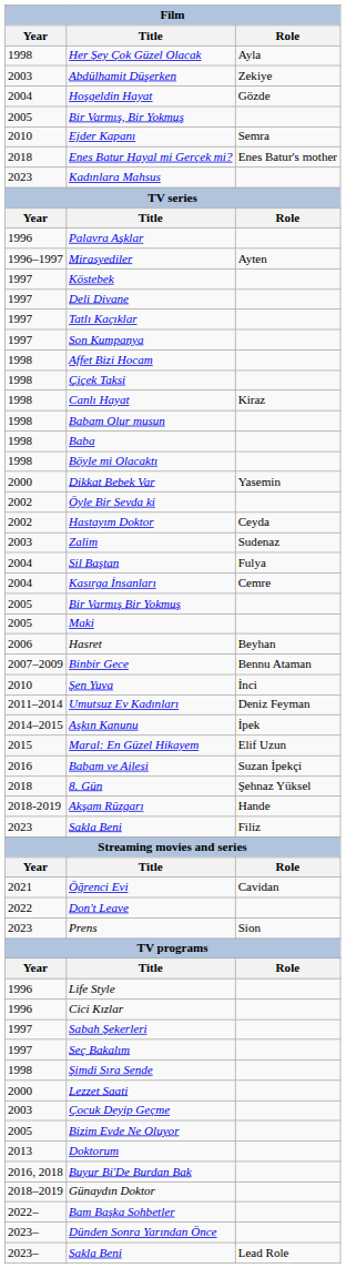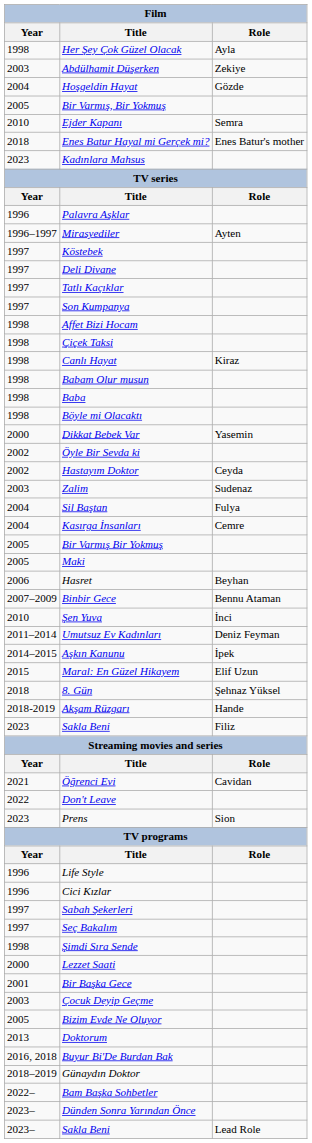 <table class="wikitable" style="font-size: 90%;">
 <tr>
 <th colspan="3" style="background: LightSteelBlue;">Film</th>
 </tr>
 <tr>
 <th>Year</th>
 <th>Title</th>
 <th>Role</th>
 </tr>
 <tr>
 <td>1998</td>
 <td><em><a href='#'>Her Şey Çok Güzel Olacak</a></em></td>
 <td>Ayla</td>
 </tr>
 <tr>
 <td>2003</td>
 <td><em><a href='#'>Abdülhamit Düşerken</a></em></td>
 <td>Zekiye</td>
 </tr>
 <tr>
 <td>2004</td>
 <td><em><a href='#'>Hoşgeldin Hayat</a></em></td>
 <td>Gözde</td>
 </tr>
 <tr>
 <td>2005</td>
 <td><em><a href='#'>Bir Varmış, Bir Yokmuş</a></em></td>
 <td></td>
 </tr>
 <tr>
 <td>2010</td>
 <td><em><a href='#'>Ejder Kapanı</a></em></td>
 <td>Semra</td>
 </tr>
 <tr>
 <td>2018</td>
 <td><em><a href='#'>Enes Batur Hayal mi Gerçek mi?</a></em></td>
 <td>Enes Batur's mother</td>
 </tr>
 <tr>
 <td>2023</td>
 <td><em><a href='#'>Kadınlara Mahsus</a></em></td>
 <td></td>
 </tr>
 <tr>
 <th colspan="3" style="background: LightSteelBlue;">TV series</th>
 </tr>
 <tr>
 <th>Year</th>
 <th>Title</th>
 <th>Role</th>
 </tr>
 <tr>
 <td>1996</td>
 <td><em><a href='#'>Palavra Aşklar</a></em></td>
 <td></td>
 </tr>
 <tr>
 <td>1996–1997</td>
 <td><em><a href='#'>Mirasyediler</a></em></td>
 <td>Ayten</td>
 </tr>
 <tr>
 <td>1997</td>
 <td><a href='#'><em>Köstebek</em></a></td>
 <td></td>
 </tr>
 <tr>
 <td>1997</td>
 <td><em><a href='#'>Deli Divane</a></em></td>
 <td></td>
 </tr>
 <tr>
 <td>1997</td>
 <td><em><a href='#'>Tatlı Kaçıklar</a></em></td>
 <td></td>
 </tr>
 <tr>
 <td>1997</td>
 <td><em><a href='#'>Son Kumpanya</a></em></td>
 <td></td>
 </tr>
 <tr>
 <td>1998</td>
 <td><em><a href='#'>Affet Bizi Hocam</a></em></td>
 <td></td>
 </tr>
 <tr>
 <td>1998</td>
 <td><em><a href='#'>Çiçek Taksi</a></em></td>
 <td></td>
 </tr>
 <tr>
 <td>1998</td>
 <td><em><a href='#'>Canlı Hayat</a></em></td>
 <td>Kiraz</td>
 </tr>
 <tr>
 <td>1998</td>
 <td><em><a href='#'>Babam Olur musun</a></em></td>
 <td></td>
 </tr>
 <tr>
 <td>1998</td>
 <td><a href='#'><em>Baba</em></a></td>
 <td></td>
 </tr>
 <tr>
 <td>1998</td>
 <td><em><a href='#'>Böyle mi Olacaktı</a></em></td>
 <td></td>
 </tr>
 <tr>
 <td>2000</td>
 <td><em><a href='#'>Dikkat Bebek Var</a></em></td>
 <td>Yasemin</td>
 </tr>
 <tr>
 <td>2002</td>
 <td><em><a href='#'>Öyle Bir Sevda ki</a></em></td>
 <td></td>
 </tr>
 <tr>
 <td>2002</td>
 <td><em><a href='#'>Hastayım Doktor</a></em></td>
 <td>Ceyda</td>
 </tr>
 <tr>
 <td>2003</td>
 <td><a href='#'><em>Zalim</em></a></td>
 <td>Sudenaz</td>
 </tr>
 <tr>
 <td>2004</td>
 <td><a href='#'><em>Sil Baştan</em></a></td>
 <td>Fulya</td>
 </tr>
 <tr>
 <td>2004</td>
 <td><em><a href='#'>Kasırga İnsanları</a></em></td>
 <td>Cemre</td>
 </tr>
 <tr>
 <td>2005</td>
 <td><em><a href='#'>Bir Varmış Bir Yokmuş</a></em></td>
 <td></td>
 </tr>
 <tr>
 <td>2005</td>
 <td><a href='#'><em>Maki</em></a></td>
 <td></td>
 </tr>
 <tr>
 <td>2006</td>
 <td><em>Hasret</em></td>
 <td>Beyhan</td>
 </tr>
 <tr>
 <td>2007–2009</td>
 <td><em><a href='#'>Binbir Gece</a></em></td>
 <td>Bennu Ataman</td>
 </tr>
 <tr>
 <td>2010</td>
 <td><em><a href='#'>Şen Yuva</a></em></td>
 <td>İnci</td>
 </tr>
 <tr>
 <td>2011–2014</td>
 <td><em><a href='#'>Umutsuz Ev Kadınları</a></em></td>
 <td>Deniz Feyman</td>
 </tr>
 <tr>
 <td>2014–2015</td>
 <td><em><a href='#'>Aşkın Kanunu</a></em></td>
 <td>İpek</td>
 </tr>
 <tr>
 <td>2015</td>
 <td><em><a href='#'>Maral: En Güzel Hikayem</a></em></td>
 <td>Elif Uzun</td>
 </tr>
 <tr>
-<td>2016</td>
-<td><em><a href='#'>Babam ve Ailesi</a></em></td>
-<td>Suzan İpekçi</td>
-</tr>
-<tr>
 <td>2018</td>
 <td><a href='#'><em>8. Gün</em></a></td>
 <td>Şehnaz Yüksel</td>
 </tr>
 <tr>
 <td>2018-2019</td>
 <td><em><a href='#'>Akşam Rüzgarı</a></em></td>
 <td>Hande</td>
 </tr>
 <tr>
 <td>2023</td>
 <td><em><a href='#'>Sakla Beni</a></em></td>
 <td>Filiz</td>
 </tr>
 <tr>
 <th colspan="3" style="background: LightSteelBlue;">Streaming movies and series</th>
 </tr>
 <tr>
 <th>Year</th>
 <th>Title</th>
 <th>Role</th>
 </tr>
 <tr>
 <td>2021</td>
 <td><em><a href='#'>Öğrenci Evi</a></em></td>
 <td>Cavidan</td>
 </tr>
 <tr>
 <td>2022</td>
 <td><em><a href='#'>Don't Leave</a></em></td>
 <td></td>
 </tr>
 <tr>
 <td>2023</td>
 <td><em>Prens</em></td>
 <td>Sion</td>
 </tr>
 <tr>
 <th colspan="3" style="background: LightSteelBlue;">TV programs</th>
 </tr>
 <tr>
 <th>Year</th>
 <th>Title</th>
 <th>Role</th>
 </tr>
 <tr>
 <td>1996</td>
 <td><em>Life Style</em></td>
 <td></td>
 </tr>
 <tr>
 <td>1996</td>
 <td><em>Cici Kızlar</em></td>
 <td></td>
 </tr>
 <tr>
 <td>1997</td>
 <td><em><a href='#'>Sabah Şekerleri</a></em></td>
 <td></td>
 </tr>
 <tr>
 <td>1997</td>
 <td><em><a href='#'>Seç Bakalım</a></em></td>
 <td></td>
 </tr>
 <tr>
 <td>1998</td>
 <td><em><a href='#'>Şimdi Sıra Sende</a></em></td>
 <td></td>
 </tr>
 <tr>
 <td>2000</td>
 <td><em><a href='#'>Lezzet Saati</a></em></td>
 <td></td>
 </tr>
 <tr>
+<td>2001</td>
+<td><em><a href='#'>Bir Başka Gece</a></em></td>
+<td></td>
+</tr>
+<tr>
 <td>2003</td>
 <td><em><a href='#'>Çocuk Deyip Geçme</a></em></td>
 <td></td>
 </tr>
 <tr>
 <td>2005</td>
 <td><em><a href='#'>Bizim Evde Ne Oluyor</a></em></td>
 <td></td>
 </tr>
 <tr>
 <td>2013</td>
 <td><em><a href='#'>Doktorum</a></em></td>
 <td></td>
 </tr>
 <tr>
 <td>2016, 2018</td>
 <td><em><a href='#'>Buyur Bi'De Burdan Bak</a></em></td>
 <td></td>
 </tr>
 <tr>
 <td>2018–2019</td>
 <td><em>Günaydın Doktor</em></td>
 <td></td>
 </tr>
 <tr>
 <td>2022–</td>
 <td><em><a href='#'>Bam Başka Sohbetler</a></em></td>
 <td></td>
 </tr>
 <tr>
 <td>2023–</td>
 <td><em><a href='#'>Dünden Sonra Yarından Önce</a></em></td>
 <td></td>
 </tr>
 <tr>
 <td>2023–</td>
 <td><em><a href='#'>Sakla Beni</a></em></td>
 <td>Lead Role</td>
 </tr>
 </table>
